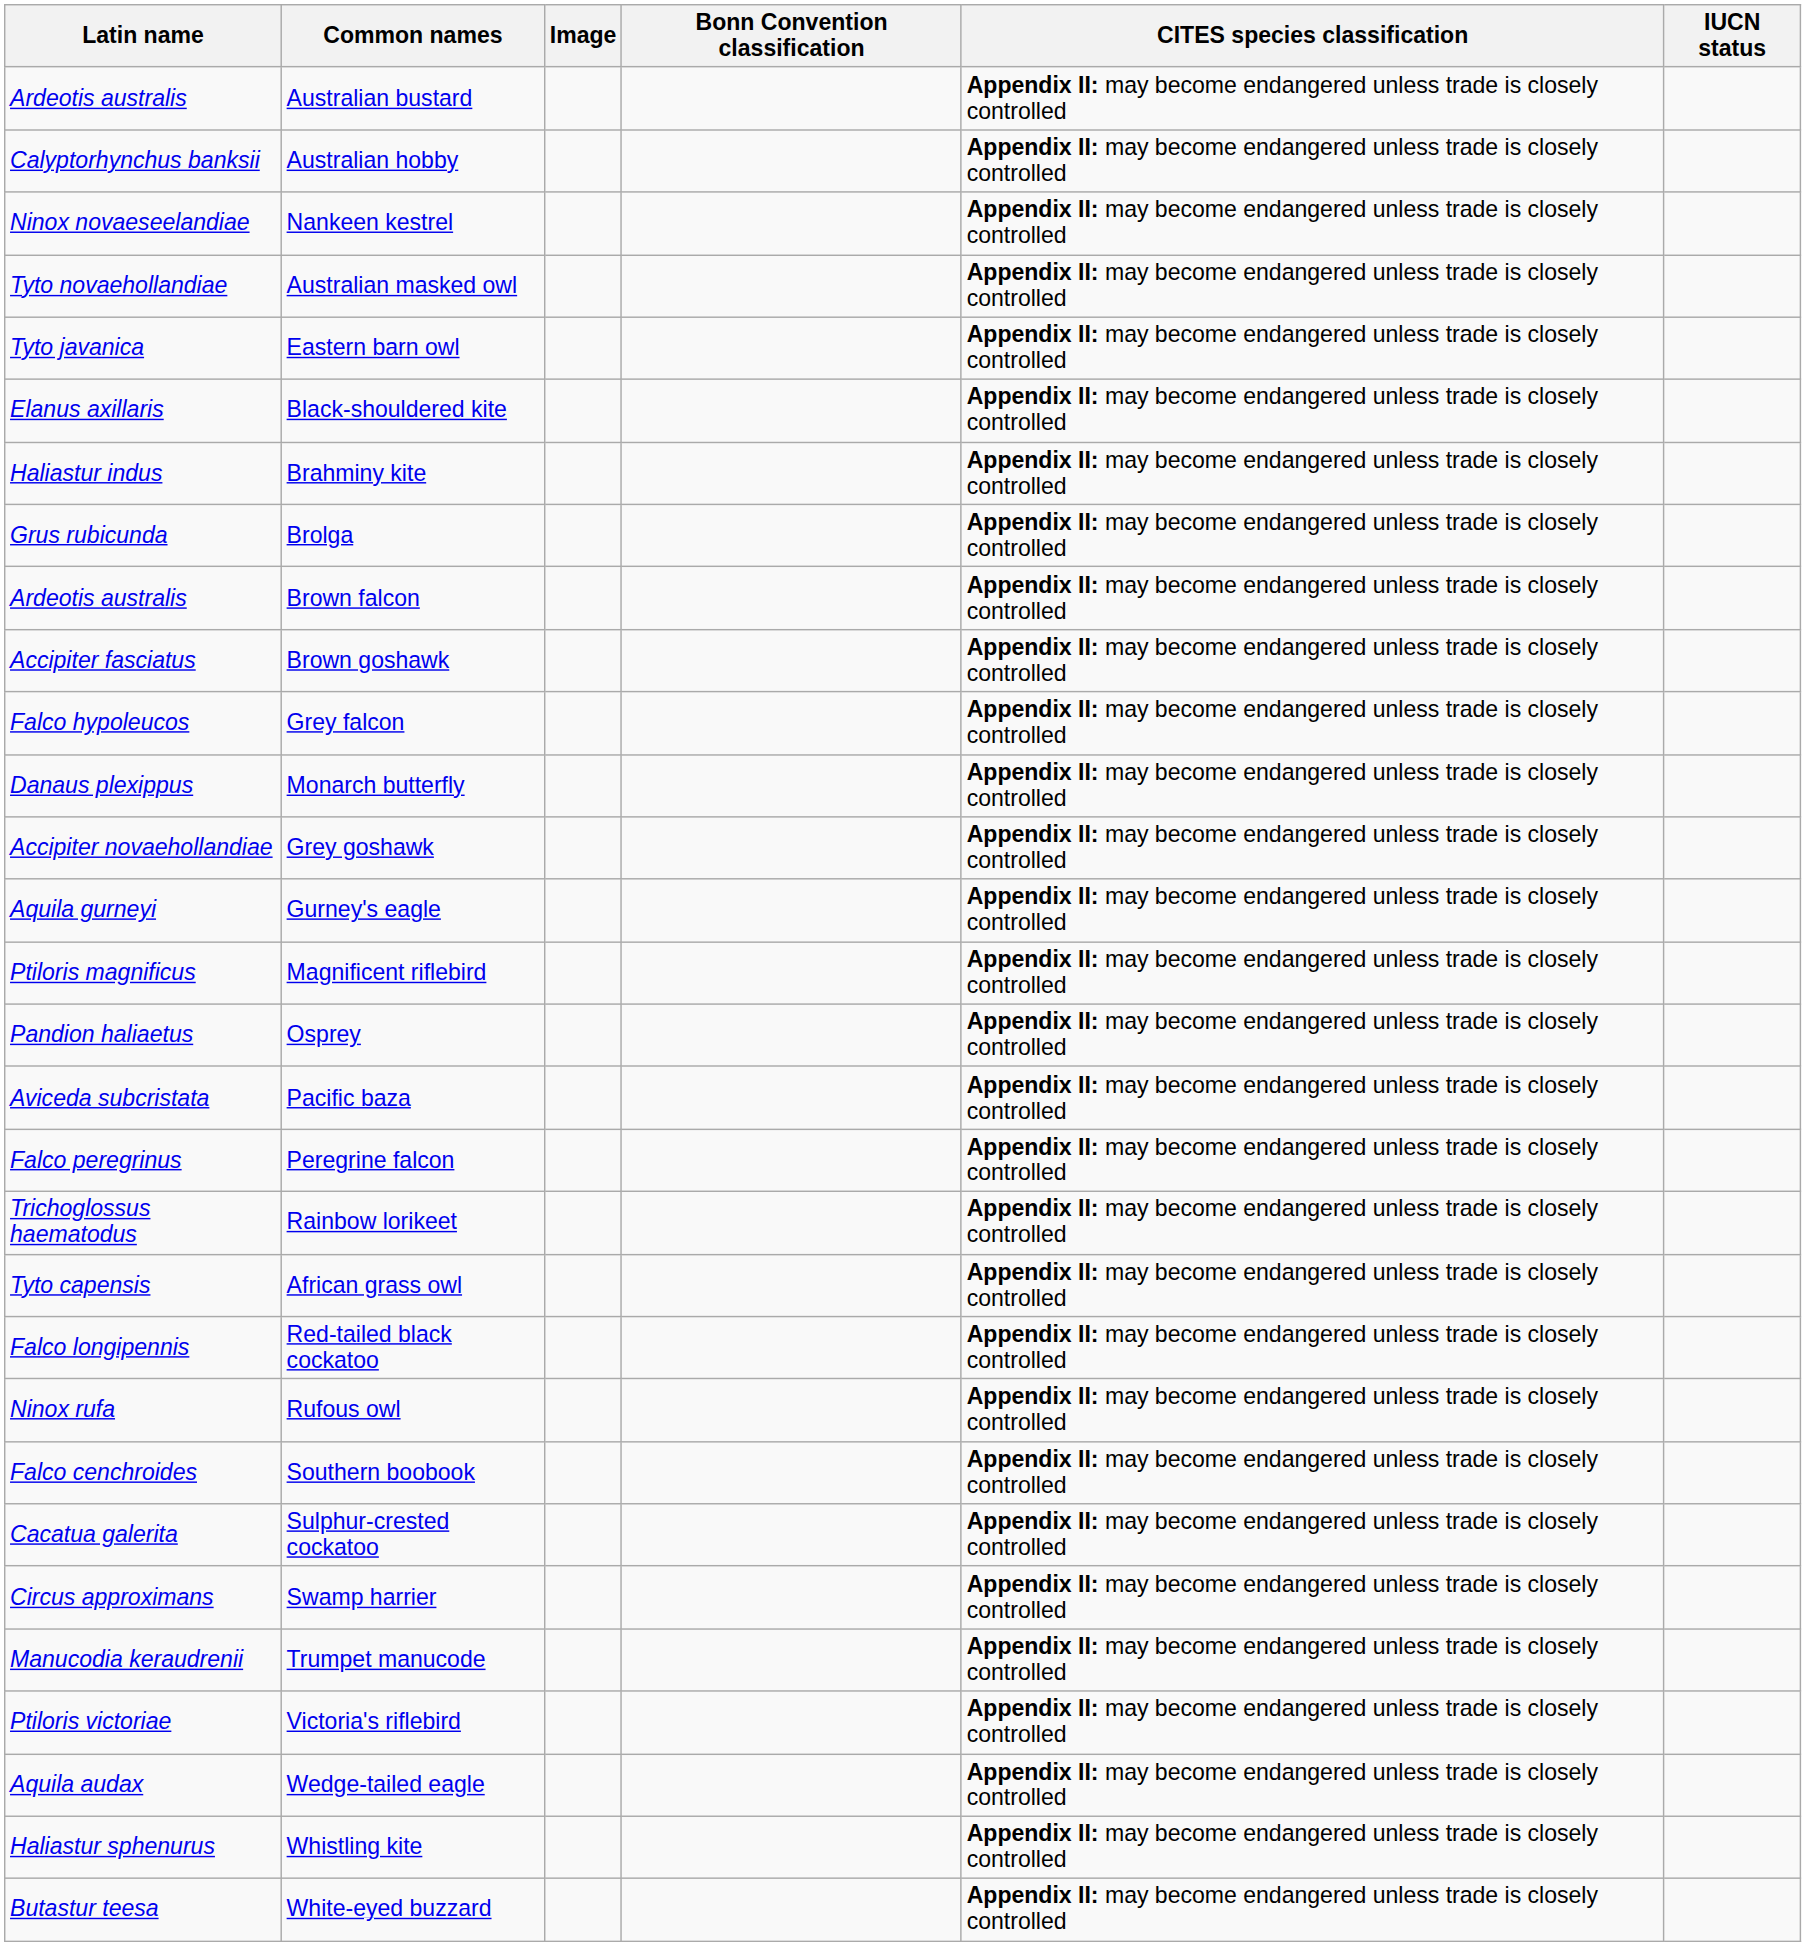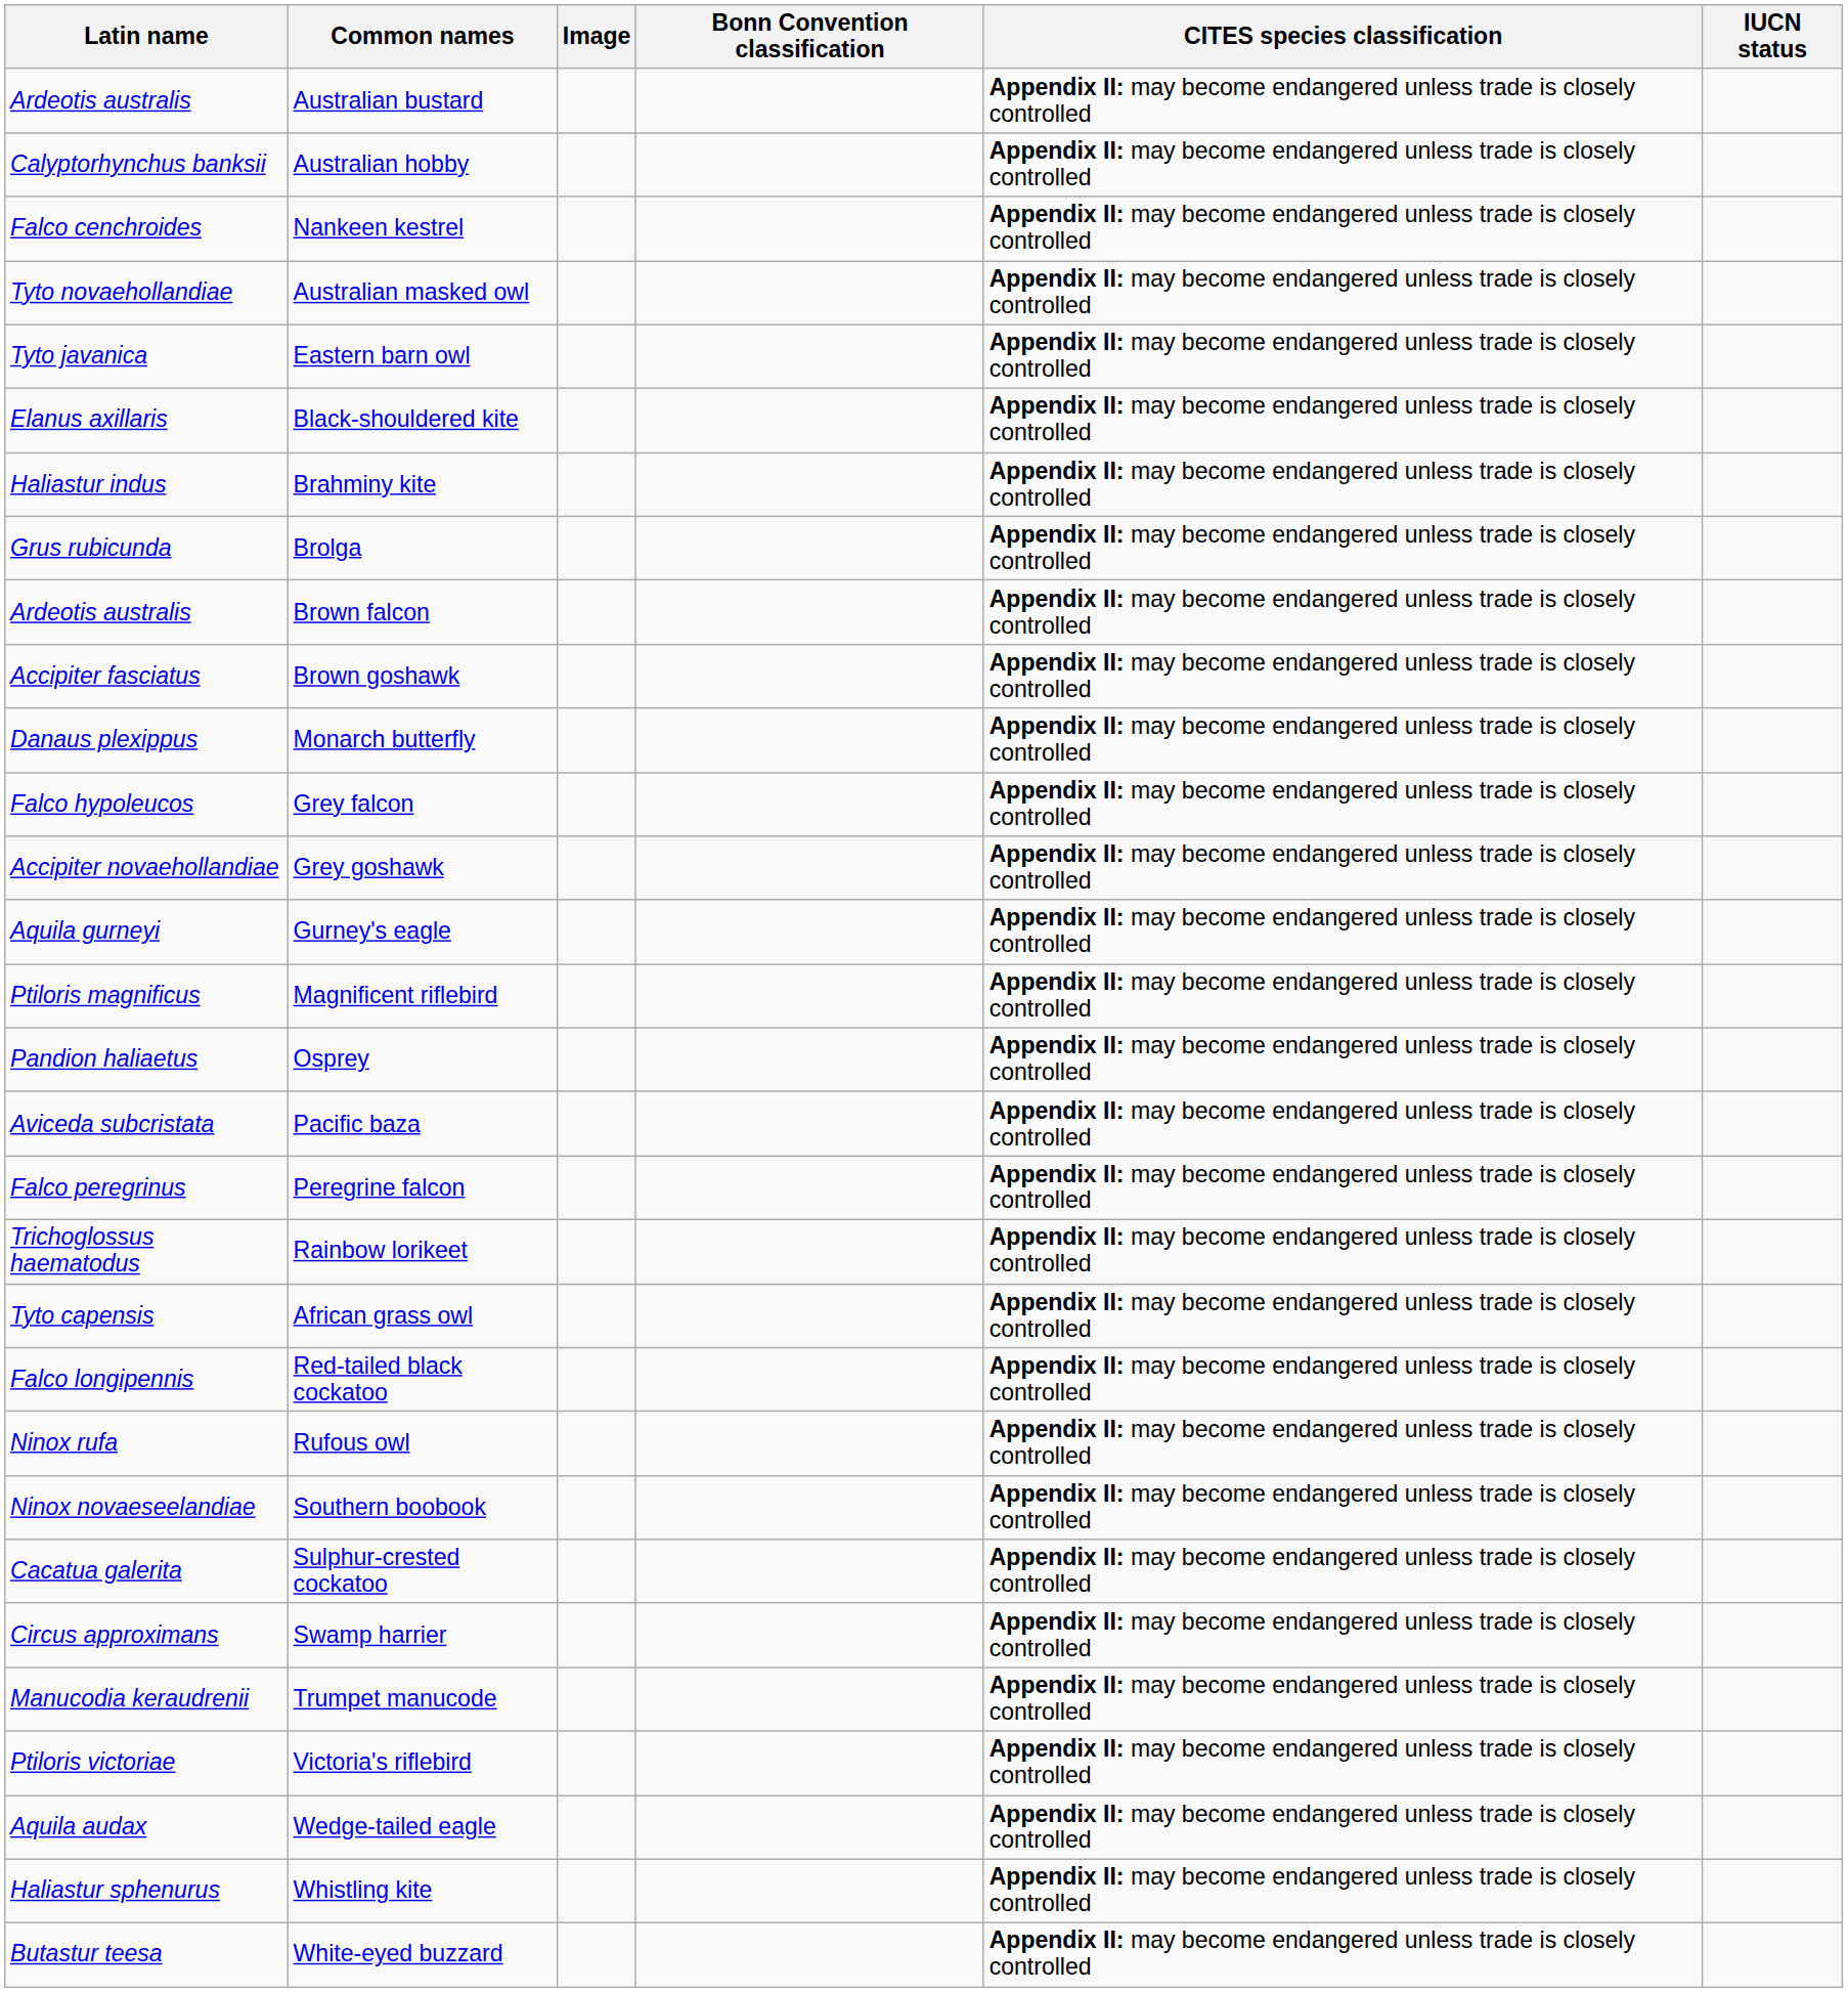 <table class="wikitable">
 <tr>
 <th scope=col>Latin name</th>
 <th scope=col>Common names</th>
 <th scope=col>Image</th>
 <th scope=col>Bonn Convention classification</th>
 <th scope=col>CITES species classification</th>
 <th scope=col>IUCN status</th>
 </tr>
 <tr>
 <td scope="row"><em><a href='#'>Ardeotis australis</a></em></td>
 <td><a href='#'>Australian bustard</a></td>
 <td></td>
 <td></td>
 <td><strong>Appendix II:</strong> may become endangered unless trade is closely controlled</td>
 <td></td>
 </tr>
 <tr>
 <td scope="row"><em><a href='#'>Calyptorhynchus banksii</a></em></td>
 <td><a href='#'>Australian hobby</a></td>
 <td></td>
 <td></td>
 <td><strong>Appendix II:</strong> may become endangered unless trade is closely controlled</td>
 <td></td>
 </tr>
 <tr>
-<td scope="row"><em><a href='#'>Ninox novaeseelandiae</a></em></td>
+<td scope="row"><em><a href='#'>Falco cenchroides</a></em></td>
 <td><a href='#'>Nankeen kestrel</a></td>
 <td></td>
 <td></td>
 <td><strong>Appendix II:</strong> may become endangered unless trade is closely controlled</td>
 <td></td>
 </tr>
 <tr>
 <td scope="row"><em><a href='#'>Tyto novaehollandiae</a></em></td>
 <td><a href='#'>Australian masked owl</a></td>
 <td></td>
 <td></td>
 <td><strong>Appendix II:</strong> may become endangered unless trade is closely controlled</td>
 <td></td>
 </tr>
 <tr>
 <td scope="row"><em><a href='#'>Tyto javanica</a></em></td>
 <td><a href='#'>Eastern barn owl</a></td>
 <td></td>
 <td></td>
 <td><strong>Appendix II:</strong> may become endangered unless trade is closely controlled</td>
 <td></td>
 </tr>
 <tr>
 <td scope="row"><em><a href='#'>Elanus axillaris</a></em></td>
 <td><a href='#'>Black-shouldered kite</a></td>
 <td></td>
 <td></td>
 <td><strong>Appendix II:</strong> may become endangered unless trade is closely controlled</td>
 <td></td>
 </tr>
 <tr>
 <td scope="row"><em><a href='#'>Haliastur indus</a></em></td>
 <td><a href='#'>Brahminy kite</a></td>
 <td></td>
 <td></td>
 <td><strong>Appendix II:</strong> may become endangered unless trade is closely controlled</td>
 <td></td>
 </tr>
 <tr>
 <td scope="row"><em><a href='#'>Grus rubicunda</a></em></td>
 <td><a href='#'>Brolga</a></td>
 <td></td>
 <td></td>
 <td><strong>Appendix II:</strong> may become endangered unless trade is closely controlled</td>
 <td></td>
 </tr>
 <tr>
 <td scope="row"><em><a href='#'>Ardeotis australis</a></em></td>
 <td><a href='#'>Brown falcon</a></td>
 <td></td>
 <td></td>
 <td><strong>Appendix II:</strong> may become endangered unless trade is closely controlled</td>
 <td></td>
 </tr>
 <tr>
 <td scope="row"><em><a href='#'>Accipiter fasciatus</a></em></td>
 <td><a href='#'>Brown goshawk</a></td>
 <td></td>
 <td></td>
 <td><strong>Appendix II:</strong> may become endangered unless trade is closely controlled</td>
 <td></td>
 </tr>
 <tr>
-<td scope="row"><em><a href='#'>Falco hypoleucos</a></em></td>
-<td><a href='#'>Grey falcon</a></td>
+<td scope="row"><em><a href='#'>Danaus plexippus</a></em></td>
+<td><a href='#'>Monarch butterfly</a></td>
 <td></td>
 <td></td>
 <td><strong>Appendix II:</strong> may become endangered unless trade is closely controlled</td>
 <td></td>
 </tr>
 <tr>
-<td scope="row"><em><a href='#'>Danaus plexippus</a></em></td>
-<td><a href='#'>Monarch butterfly</a></td>
+<td scope="row"><em><a href='#'>Falco hypoleucos</a></em></td>
+<td><a href='#'>Grey falcon</a></td>
 <td></td>
 <td></td>
 <td><strong>Appendix II:</strong> may become endangered unless trade is closely controlled</td>
 <td></td>
 </tr>
 <tr>
 <td scope="row"><em><a href='#'>Accipiter novaehollandiae</a></em></td>
 <td><a href='#'>Grey goshawk</a></td>
 <td></td>
 <td></td>
 <td><strong>Appendix II:</strong> may become endangered unless trade is closely controlled</td>
 <td></td>
 </tr>
 <tr>
 <td scope="row"><em><a href='#'>Aquila gurneyi</a></em></td>
 <td><a href='#'>Gurney's eagle</a></td>
 <td></td>
 <td></td>
 <td><strong>Appendix II:</strong> may become endangered unless trade is closely controlled</td>
 <td></td>
 </tr>
 <tr>
 <td scope="row"><em><a href='#'>Ptiloris magnificus</a></em></td>
 <td><a href='#'>Magnificent riflebird</a></td>
 <td></td>
 <td></td>
 <td><strong>Appendix II:</strong> may become endangered unless trade is closely controlled</td>
 <td></td>
 </tr>
 <tr>
 <td scope="row"><em><a href='#'>Pandion haliaetus</a></em></td>
 <td><a href='#'>Osprey</a></td>
 <td></td>
 <td></td>
 <td><strong>Appendix II:</strong> may become endangered unless trade is closely controlled</td>
 <td></td>
 </tr>
 <tr>
 <td scope="row"><em><a href='#'>Aviceda subcristata</a></em></td>
 <td><a href='#'>Pacific baza</a></td>
 <td></td>
 <td></td>
 <td><strong>Appendix II:</strong> may become endangered unless trade is closely controlled</td>
 <td></td>
 </tr>
 <tr>
 <td scope="row"><em><a href='#'>Falco peregrinus</a></em></td>
 <td><a href='#'>Peregrine falcon</a></td>
 <td></td>
 <td></td>
 <td><strong>Appendix II:</strong> may become endangered unless trade is closely controlled</td>
 <td></td>
 </tr>
 <tr>
 <td scope="row"><em><a href='#'>Trichoglossus haematodus</a></em></td>
 <td><a href='#'>Rainbow lorikeet</a></td>
 <td></td>
 <td></td>
 <td><strong>Appendix II:</strong> may become endangered unless trade is closely controlled</td>
 <td></td>
 </tr>
 <tr>
 <td scope="row"><em><a href='#'>Tyto capensis</a></em></td>
 <td><a href='#'>African grass owl</a></td>
 <td></td>
 <td></td>
 <td><strong>Appendix II:</strong> may become endangered unless trade is closely controlled</td>
 <td></td>
 </tr>
 <tr>
 <td scope="row"><em><a href='#'>Falco longipennis</a></em></td>
 <td><a href='#'>Red-tailed black cockatoo</a></td>
 <td></td>
 <td></td>
 <td><strong>Appendix II:</strong> may become endangered unless trade is closely controlled</td>
 <td></td>
 </tr>
 <tr>
 <td scope="row"><em><a href='#'>Ninox rufa</a></em></td>
 <td><a href='#'>Rufous owl</a></td>
 <td></td>
 <td></td>
 <td><strong>Appendix II:</strong> may become endangered unless trade is closely controlled</td>
 <td></td>
 </tr>
 <tr>
-<td scope="row"><em><a href='#'>Falco cenchroides</a></em></td>
+<td scope="row"><em><a href='#'>Ninox novaeseelandiae</a></em></td>
 <td><a href='#'>Southern boobook</a></td>
 <td></td>
 <td></td>
 <td><strong>Appendix II:</strong> may become endangered unless trade is closely controlled</td>
 <td></td>
 </tr>
 <tr>
 <td scope="row"><em><a href='#'>Cacatua galerita</a></em></td>
 <td><a href='#'>Sulphur-crested cockatoo</a></td>
 <td></td>
 <td></td>
 <td><strong>Appendix II:</strong> may become endangered unless trade is closely controlled</td>
 <td></td>
 </tr>
 <tr>
 <td scope="row"><em><a href='#'>Circus approximans</a></em></td>
 <td><a href='#'>Swamp harrier</a></td>
 <td></td>
 <td></td>
 <td><strong>Appendix II:</strong> may become endangered unless trade is closely controlled</td>
 <td></td>
 </tr>
 <tr>
 <td scope="row"><em><a href='#'>Manucodia keraudrenii</a></em></td>
 <td><a href='#'>Trumpet manucode</a></td>
 <td></td>
 <td></td>
 <td><strong>Appendix II:</strong> may become endangered unless trade is closely controlled</td>
 <td></td>
 </tr>
 <tr>
 <td scope="row"><em><a href='#'>Ptiloris victoriae</a></em></td>
 <td><a href='#'>Victoria's riflebird</a></td>
 <td></td>
 <td></td>
 <td><strong>Appendix II:</strong> may become endangered unless trade is closely controlled</td>
 <td></td>
 </tr>
 <tr>
 <td scope="row"><em><a href='#'>Aquila audax</a></em></td>
 <td><a href='#'>Wedge-tailed eagle</a></td>
 <td></td>
 <td></td>
 <td><strong>Appendix II:</strong> may become endangered unless trade is closely controlled</td>
 <td></td>
 </tr>
 <tr>
 <td scope="row"><em><a href='#'>Haliastur sphenurus</a></em></td>
 <td><a href='#'>Whistling kite</a></td>
 <td></td>
 <td></td>
 <td><strong>Appendix II:</strong> may become endangered unless trade is closely controlled</td>
 <td></td>
 </tr>
 <tr>
 <td scope="row"><em><a href='#'>Butastur teesa</a></em></td>
 <td><a href='#'>White-eyed buzzard</a></td>
 <td></td>
 <td></td>
 <td><strong>Appendix II:</strong> may become endangered unless trade is closely controlled</td>
 <td></td>
 </tr>
 <tr>
 </tr>
 </table>
